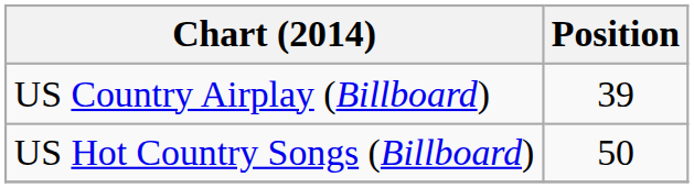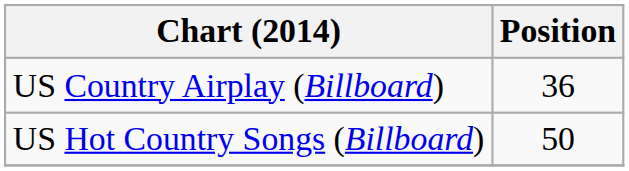 <table class="wikitable sortable">
 <tr>
 <th scope="col">Chart (2014)</th>
 <th scope="col">Position</th>
 </tr>
 <tr>
 <td>US <a href='#'>Country Airplay</a> (<em><a href='#'>Billboard</a></em>)</td>
-<td align="center">39</td>
+<td align="center">36</td>
 </tr>
 <tr>
 <td>US <a href='#'>Hot Country Songs</a> (<em><a href='#'>Billboard</a></em>)</td>
 <td align="center">50</td>
 </tr>
 <tr>
 </tr>
 </table>
